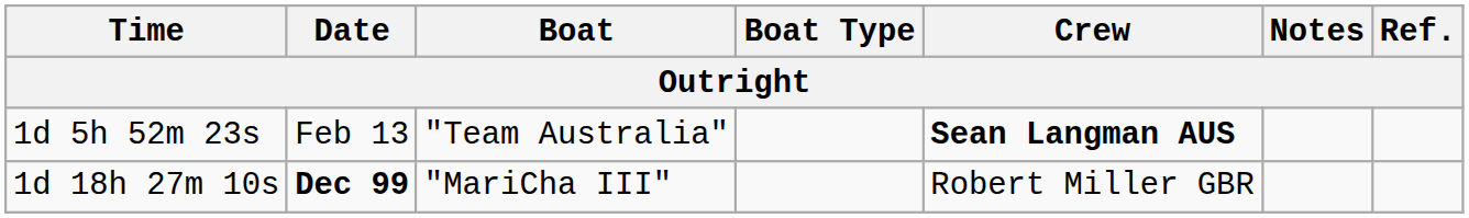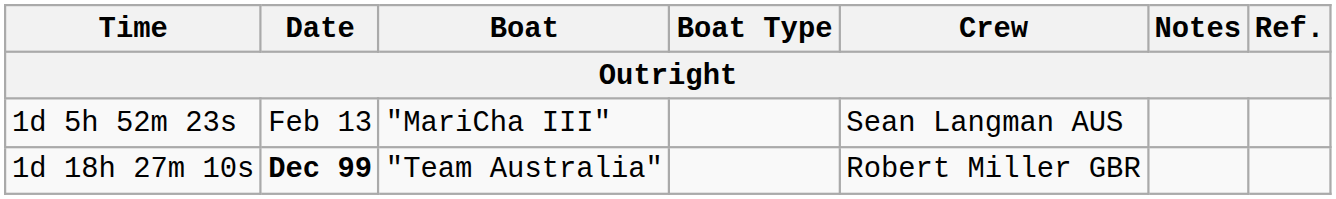 <table class="wikitable sortable">
 <tr>
 <th>Time</th>
 <th>Date</th>
 <th>Boat</th>
 <th>Boat Type</th>
 <th>Crew</th>
 <th>Notes</th>
 <th>Ref.</th>
 </tr>
 <tr>
 <th colspan=7>Outright</th>
 </tr>
 <tr>
 <td>1d 5h 52m 23s</td>
 <td>Feb 13</td>
-<td>"Team Australia"</td>
+<td>"MariCha III"</td>
 <td></td>
-<td><strong>Sean Langman AUS</strong></td>
+<td>Sean Langman AUS</td>
 <td></td>
 <td></td>
 </tr>
 <tr>
 <td>1d 18h 27m 10s</td>
 <td><strong>Dec 99</strong></td>
-<td>"MariCha III"</td>
+<td>"Team Australia"</td>
 <td></td>
 <td>Robert Miller	GBR</td>
 <td></td>
 <td></td>
 </tr>
 </table>
